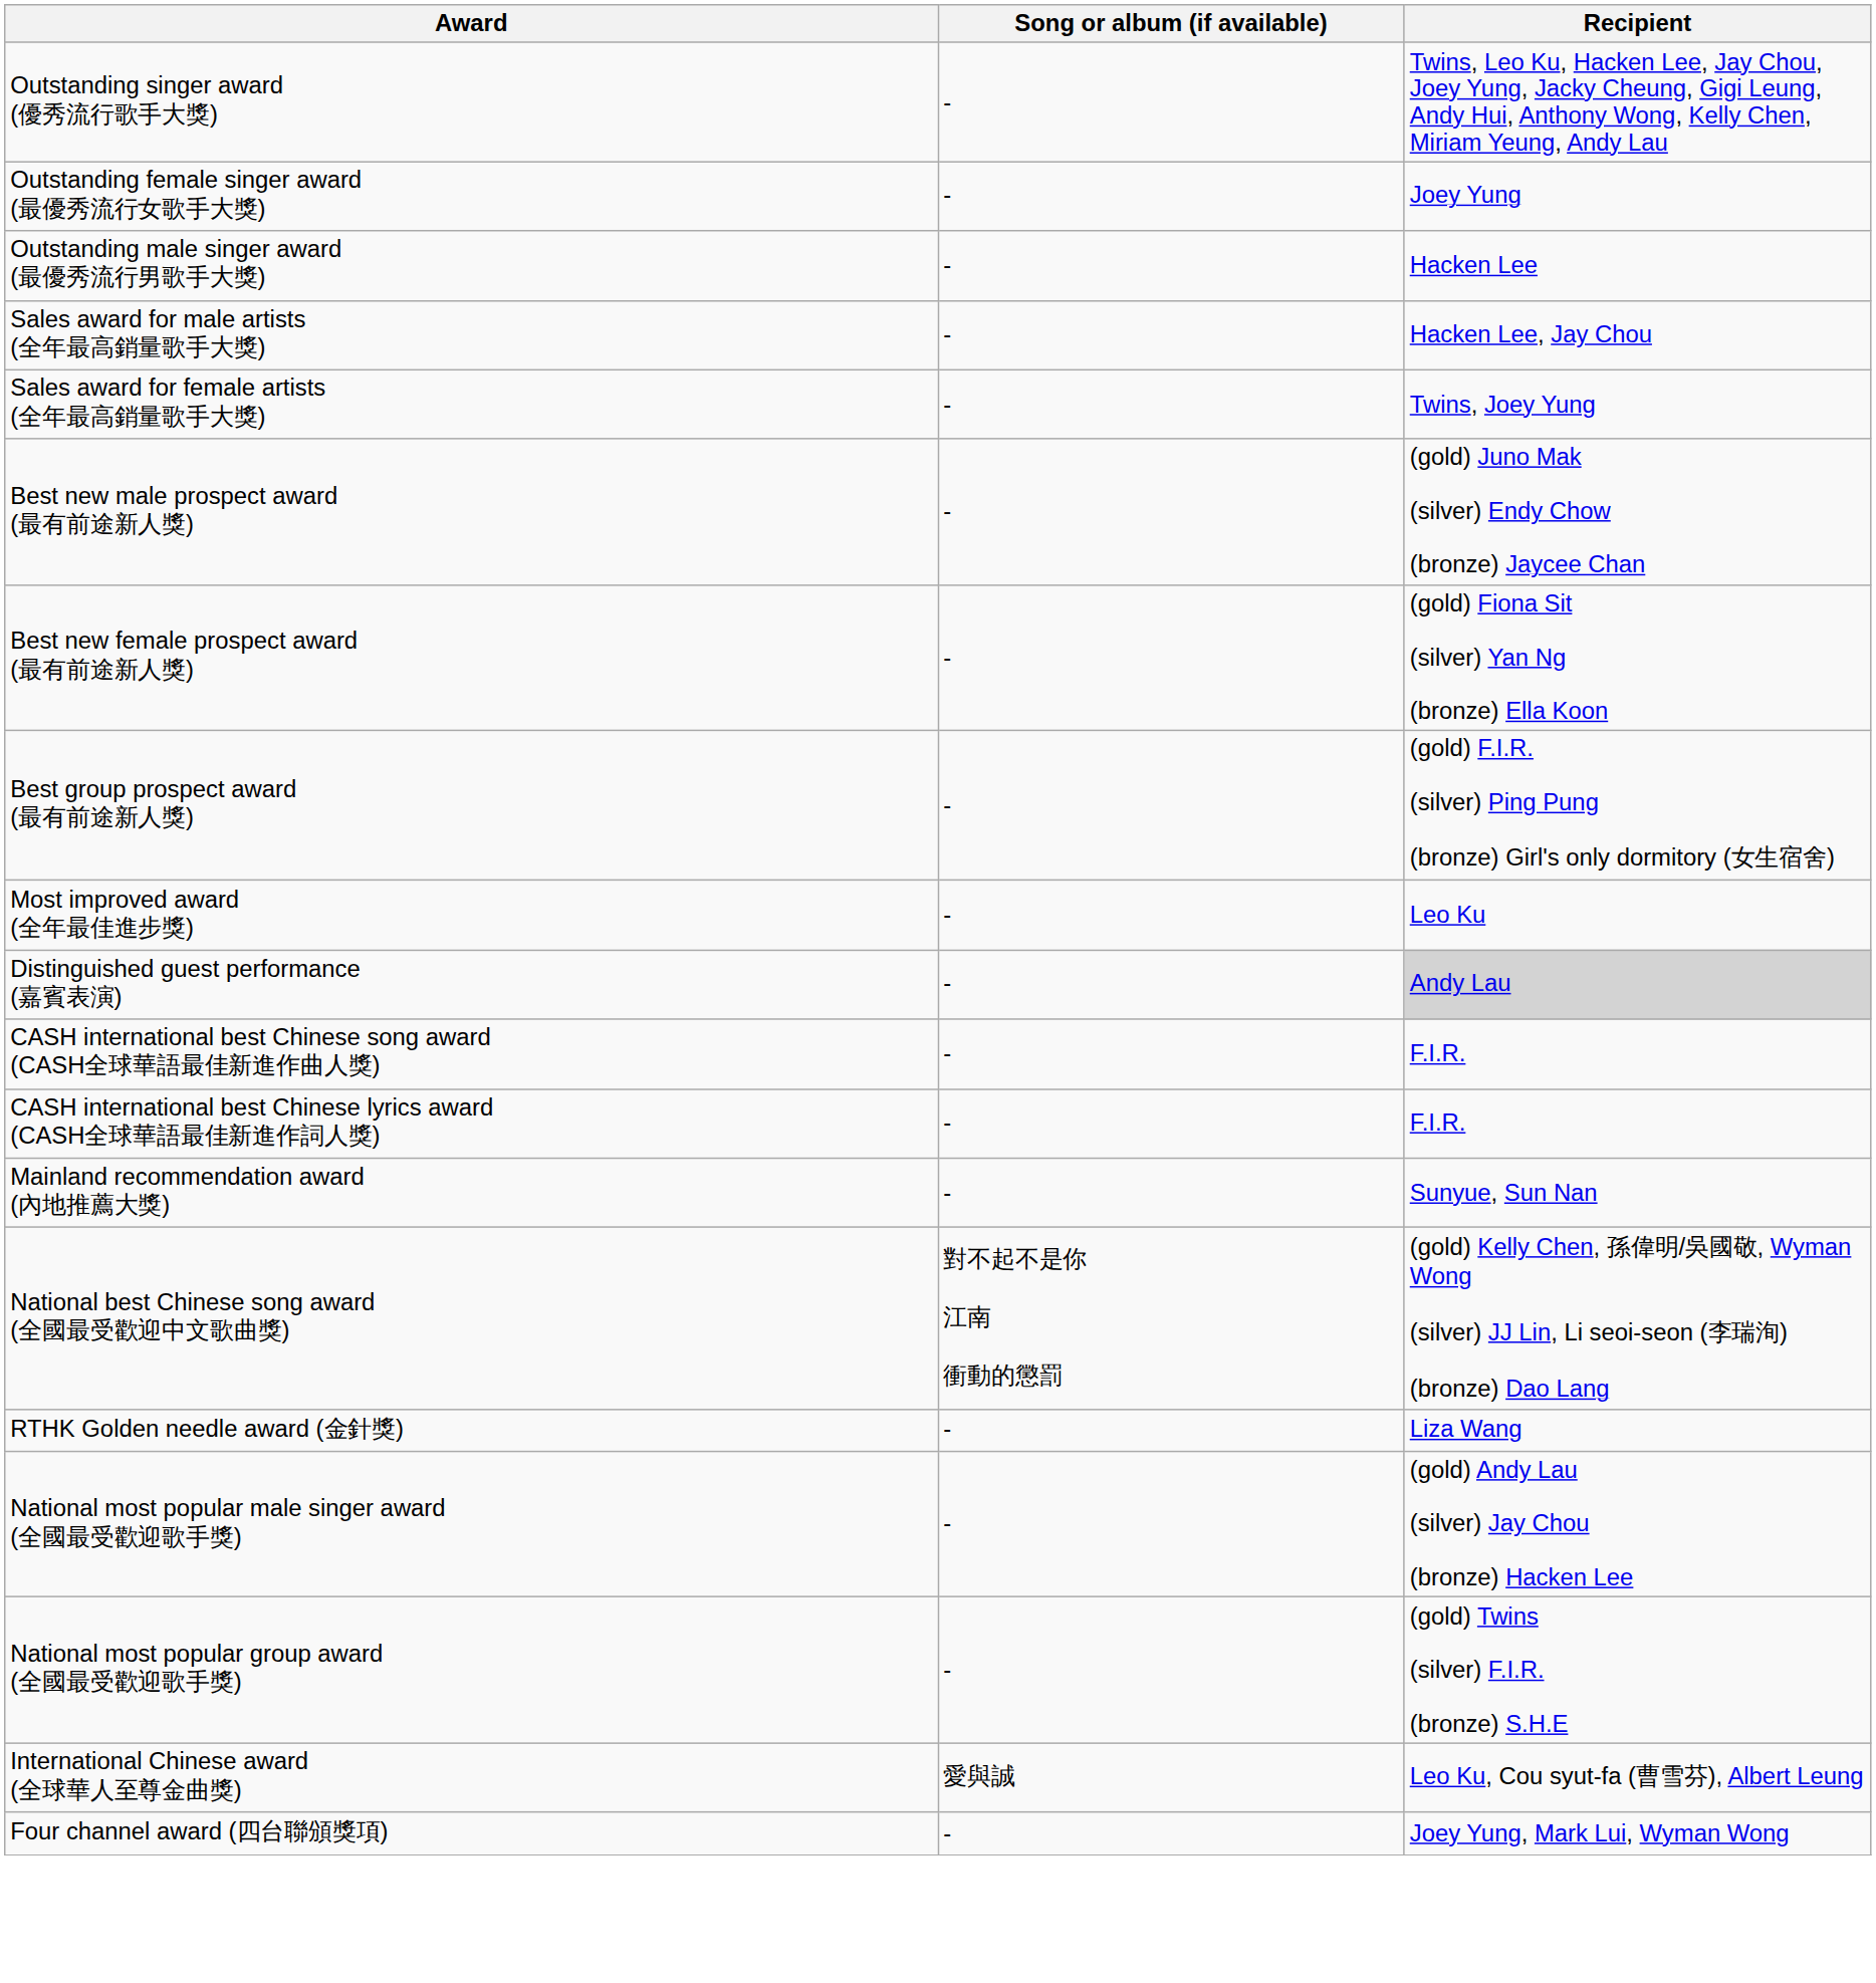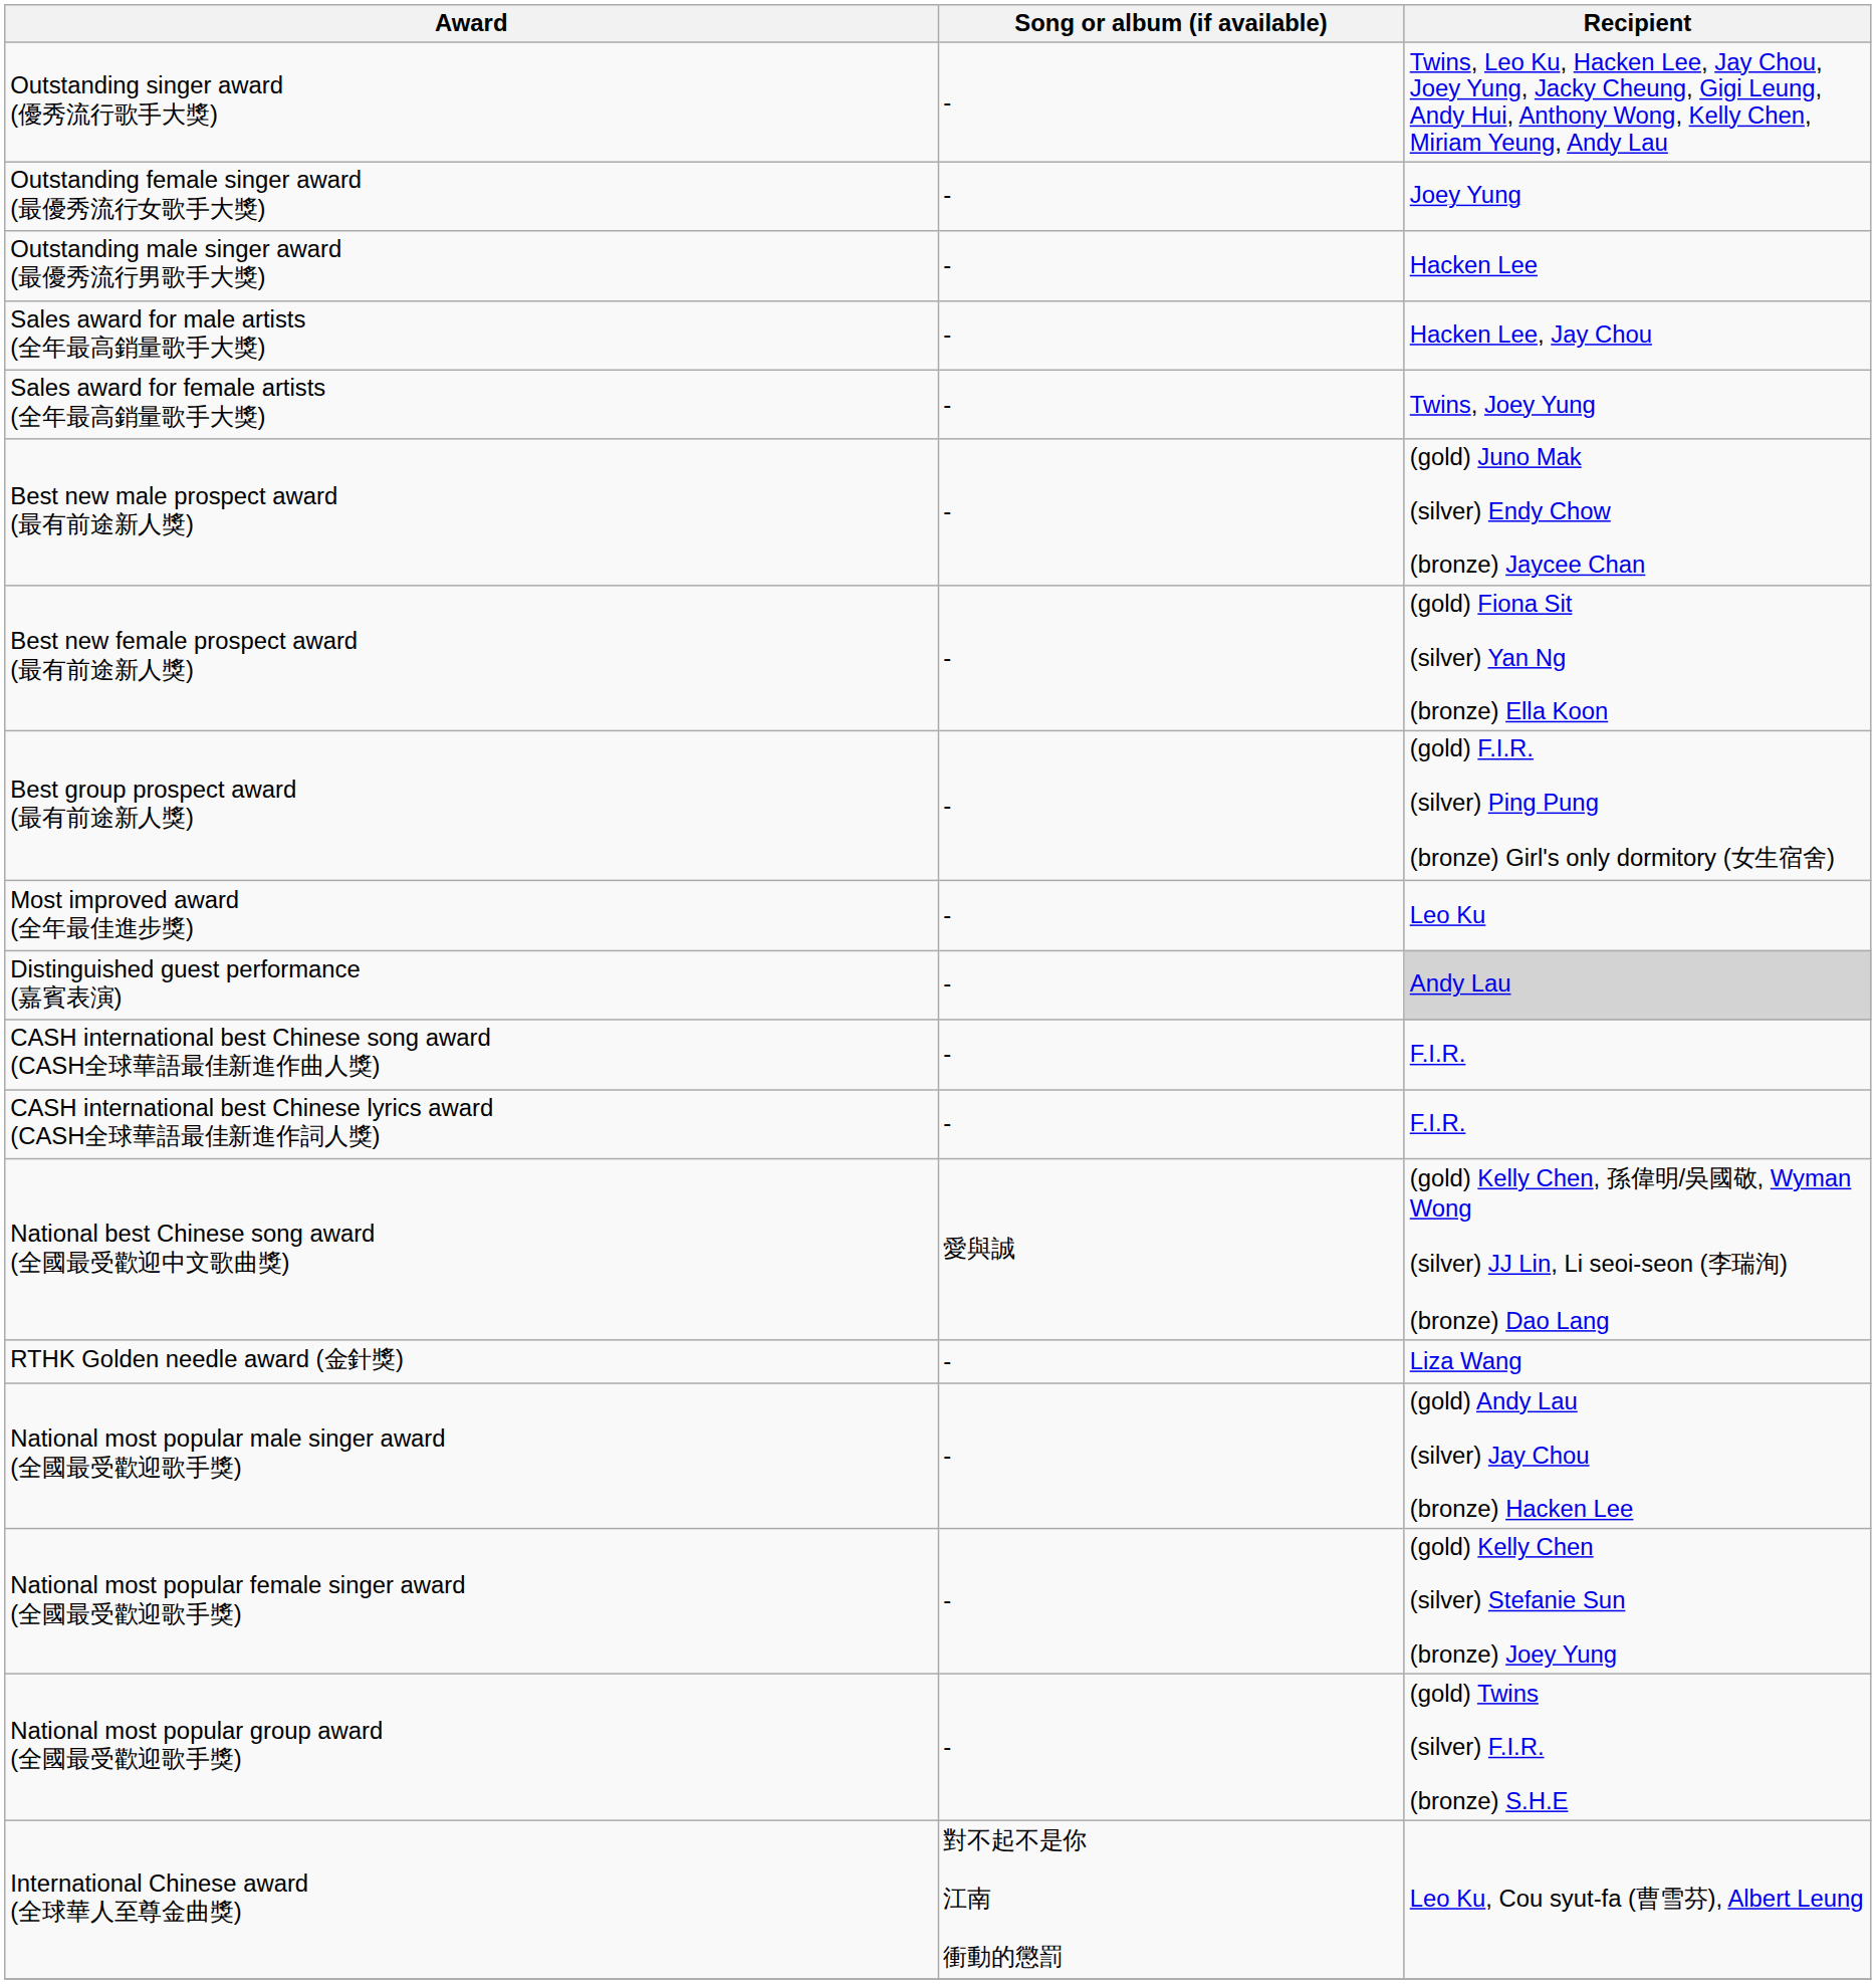 <table class="wikitable">
 <tr>
 <th width=40%>Award</th>
 <th width=20%>Song or album (if available)</th>
 <th width=20%>Recipient</th>
 </tr>
 <tr>
 <td>Outstanding singer award<br>(優秀流行歌手大獎)</td>
 <td>-</td>
 <td><a href='#'>Twins</a>, <a href='#'>Leo Ku</a>, <a href='#'>Hacken Lee</a>, <a href='#'>Jay Chou</a>, <a href='#'>Joey Yung</a>, <a href='#'>Jacky Cheung</a>, <a href='#'>Gigi Leung</a>, <a href='#'>Andy Hui</a>, <a href='#'>Anthony Wong</a>, <a href='#'>Kelly Chen</a>, <a href='#'>Miriam Yeung</a>, <a href='#'>Andy Lau</a></td>
 </tr>
 <tr>
 <td>Outstanding female singer award<br>(最優秀流行女歌手大獎)</td>
 <td>-</td>
 <td><a href='#'>Joey Yung</a></td>
 </tr>
 <tr>
 <td>Outstanding male singer award<br>(最優秀流行男歌手大獎)</td>
 <td>-</td>
 <td><a href='#'>Hacken Lee</a></td>
 </tr>
 <tr>
 <td>Sales award for male artists<br>(全年最高銷量歌手大獎)</td>
 <td>-</td>
 <td><a href='#'>Hacken Lee</a>, <a href='#'>Jay Chou</a></td>
 </tr>
 <tr>
 <td>Sales award for female artists<br>(全年最高銷量歌手大獎)</td>
 <td>-</td>
 <td><a href='#'>Twins</a>, <a href='#'>Joey Yung</a></td>
 </tr>
 <tr>
 <td>Best new male prospect award<br>(最有前途新人獎)</td>
 <td>-</td>
 <td>(gold) <a href='#'>Juno Mak</a><br><br>(silver) <a href='#'>Endy Chow</a><br><br>(bronze) <a href='#'>Jaycee Chan</a></td>
 </tr>
 <tr>
 <td>Best new female prospect award<br>(最有前途新人獎)</td>
 <td>-</td>
 <td>(gold) <a href='#'>Fiona Sit</a><br><br>(silver) <a href='#'>Yan Ng</a><br><br>(bronze) <a href='#'>Ella Koon</a></td>
 </tr>
 <tr>
 <td>Best group prospect award<br>(最有前途新人獎)</td>
 <td>-</td>
 <td>(gold) <a href='#'>F.I.R.</a><br><br>(silver) <a href='#'>Ping Pung</a><br><br>(bronze) Girl's only dormitory (女生宿舍)</td>
 </tr>
 <tr>
 <td>Most improved award<br>(全年最佳進步獎)</td>
 <td>-</td>
 <td><a href='#'>Leo Ku</a></td>
 </tr>
 <tr>
 <td>Distinguished guest performance<br>(嘉賓表演)</td>
 <td>-</td>
 <td style="background: lightgrey;"><a href='#'>Andy Lau</a></td>
 </tr>
 <tr>
 <td>CASH international best Chinese song award<br>(CASH全球華語最佳新進作曲人獎)</td>
 <td>-</td>
 <td><a href='#'>F.I.R.</a></td>
 </tr>
 <tr>
 <td>CASH international best Chinese lyrics award<br>(CASH全球華語最佳新進作詞人獎)</td>
 <td>-</td>
 <td><a href='#'>F.I.R.</a></td>
 </tr>
 <tr>
-<td>Mainland recommendation award<br>(內地推薦大獎)</td>
-<td>-</td>
-<td><a href='#'>Sunyue</a>, <a href='#'>Sun Nan</a></td>
-</tr>
-<tr>
 <td>National best Chinese song award<br>(全國最受歡迎中文歌曲獎)</td>
-<td>對不起不是你<br><br>江南<br><br>衝動的懲罰</td>
+<td>愛與誠</td>
 <td>(gold) <a href='#'>Kelly Chen</a>, 孫偉明/吳國敬, <a href='#'>Wyman Wong</a><br><br>(silver) <a href='#'>JJ Lin</a>, Li seoi-seon (李瑞洵)<br><br>(bronze) <a href='#'>Dao Lang</a></td>
 </tr>
 <tr>
 <td>RTHK Golden needle award (金針獎)</td>
 <td>-</td>
 <td><a href='#'>Liza Wang</a></td>
 </tr>
 <tr>
 <td>National most popular male singer award<br>(全國最受歡迎歌手獎)</td>
 <td>-</td>
 <td>(gold) <a href='#'>Andy Lau</a><br><br>(silver) <a href='#'>Jay Chou</a><br><br>(bronze) <a href='#'>Hacken Lee</a></td>
 </tr>
 <tr>
+<td>National most popular female singer award<br>(全國最受歡迎歌手獎)</td>
+<td>-</td>
+<td>(gold) <a href='#'>Kelly Chen</a><br><br>(silver) <a href='#'>Stefanie Sun</a><br><br>(bronze) <a href='#'>Joey Yung</a></td>
+</tr>
+<tr>
 <td>National most popular group award<br>(全國最受歡迎歌手獎)</td>
 <td>-</td>
 <td>(gold) <a href='#'>Twins</a><br><br>(silver) <a href='#'>F.I.R.</a><br><br>(bronze) <a href='#'>S.H.E</a></td>
 </tr>
 <tr>
 <td>International Chinese award<br>(全球華人至尊金曲獎)</td>
-<td>愛與誠</td>
+<td>對不起不是你<br><br>江南<br><br>衝動的懲罰</td>
 <td><a href='#'>Leo Ku</a>, Cou syut-fa (曹雪芬), <a href='#'>Albert Leung</a></td>
-</tr>
-<tr>
-<td>Four channel award (四台聯頒獎項)</td>
-<td>-</td>
-<td><a href='#'>Joey Yung</a>, <a href='#'>Mark Lui</a>, <a href='#'>Wyman Wong</a></td>
 </tr>
 <tr>
 </tr>
 </table>
